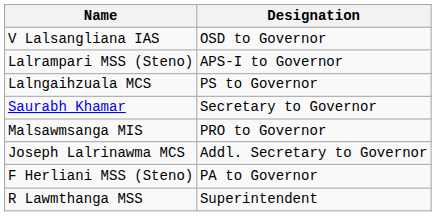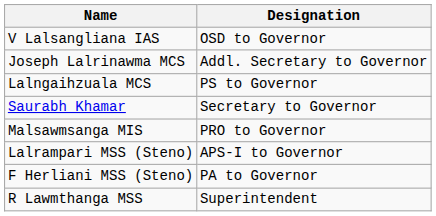 <table class="wikitable sortable mw-collapsible mw-collapsed">
 <tr>
 <th>Name</th>
 <th>Designation</th>
 </tr>
 <tr>
 <td>V Lalsangliana IAS</td>
 <td>OSD to Governor</td>
 </tr>
 <tr>
-<td>Lalrampari MSS (Steno)</td>
-<td>APS-I to Governor</td>
+<td>Joseph Lalrinawma MCS</td>
+<td>Addl. Secretary to Governor</td>
 </tr>
 <tr>
 <td>Lalngaihzuala MCS</td>
 <td>PS to Governor</td>
 </tr>
 <tr>
 <td><a href='#'>Saurabh Khamar</a></td>
 <td>Secretary to Governor</td>
 </tr>
 <tr>
 <td>Malsawmsanga MIS</td>
 <td>PRO to Governor</td>
 </tr>
 <tr>
-<td>Joseph Lalrinawma MCS</td>
-<td>Addl. Secretary to Governor</td>
+<td>Lalrampari MSS (Steno)</td>
+<td>APS-I to Governor</td>
 </tr>
 <tr>
 <td>F Herliani MSS (Steno)</td>
 <td>PA to Governor</td>
 </tr>
 <tr>
 <td>R Lawmthanga MSS</td>
 <td>Superintendent</td>
 </tr>
 </table>
